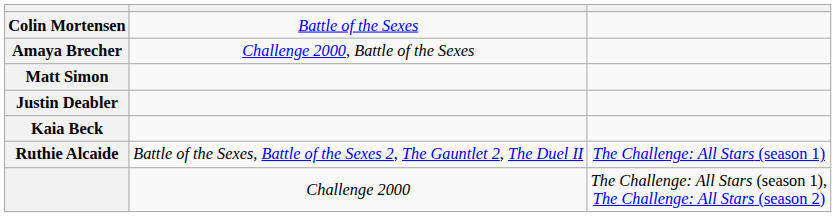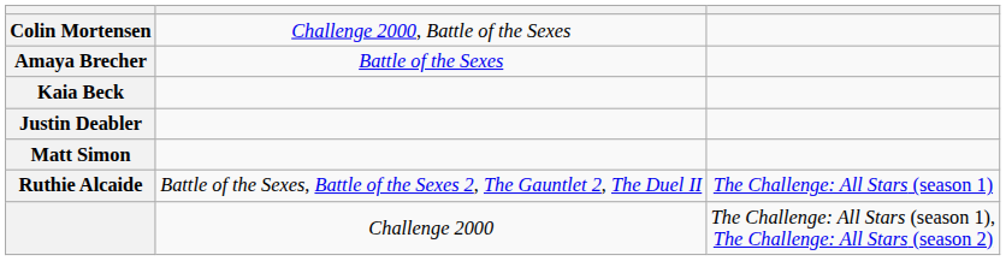 <table class="wikitable sortable" style="text-align:center">
 <tr>
 <th scope="col"></th>
 <th scope="col"></th>
 <th scope="col"></th>
 </tr>
 <tr>
 <th scope="row">Colin Mortensen</th>
+<td><em><a href='#'>Challenge 2000</a></em>, <em>Battle of the Sexes</em></td>
+<td></td>
+</tr>
+<tr>
+<th scope="row">Amaya Brecher</th>
 <td><em><a href='#'>Battle of the Sexes</a></em></td>
 <td></td>
 </tr>
 <tr>
-<th scope="row">Amaya Brecher</th>
-<td><em><a href='#'>Challenge 2000</a></em>, <em>Battle of the Sexes</em></td>
-<td></td>
-</tr>
-<tr>
-<th scope="row">Matt Simon</th>
+<th scope="row">Kaia Beck</th>
 <td></td>
 <td></td>
 </tr>
 <tr>
 <th scope="row">Justin Deabler</th>
 <td></td>
 <td></td>
 </tr>
 <tr>
-<th scope="row">Kaia Beck</th>
+<th scope="row">Matt Simon</th>
 <td></td>
 <td></td>
 </tr>
 <tr>
 <th scope="row">Ruthie Alcaide</th>
 <td><em>Battle of the Sexes</em>, <em><a href='#'>Battle of the Sexes 2</a></em>, <em><a href='#'>The Gauntlet 2</a></em>, <em><a href='#'>The Duel II</a></em></td>
 <td><a href='#'><em>The Challenge: All Stars</em> (season 1)</a></td>
 </tr>
 <tr>
 <th scope="row"></th>
 <td><em>Challenge 2000</em></td>
 <td><em>The Challenge: All Stars</em> (season 1),<br><a href='#'><em>The Challenge: All Stars</em> (season 2)</a></td>
 </tr>
 </table>
